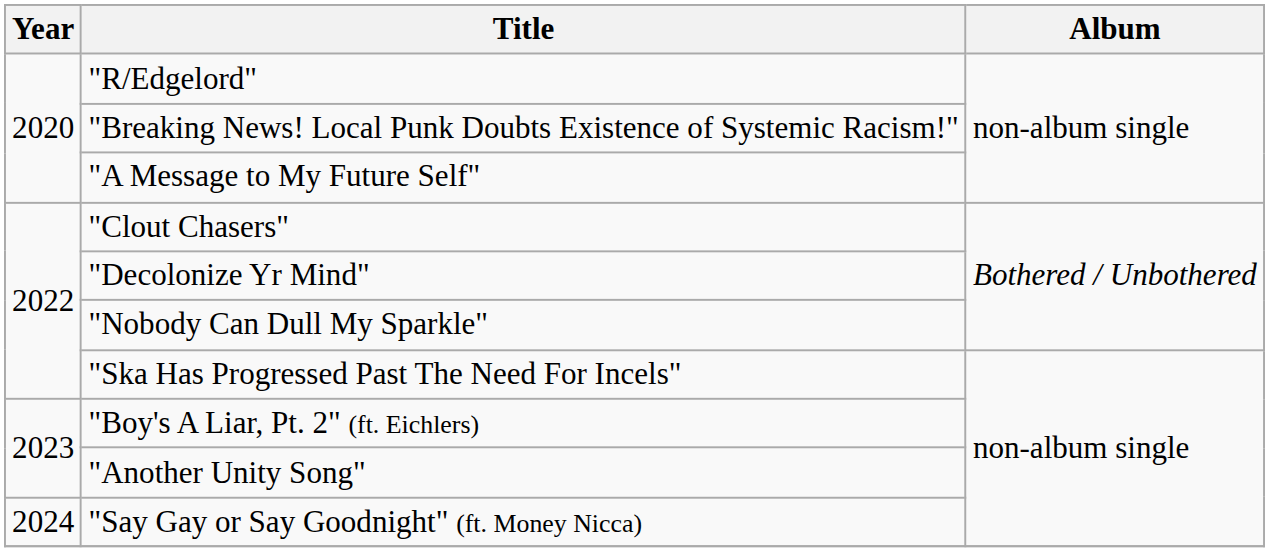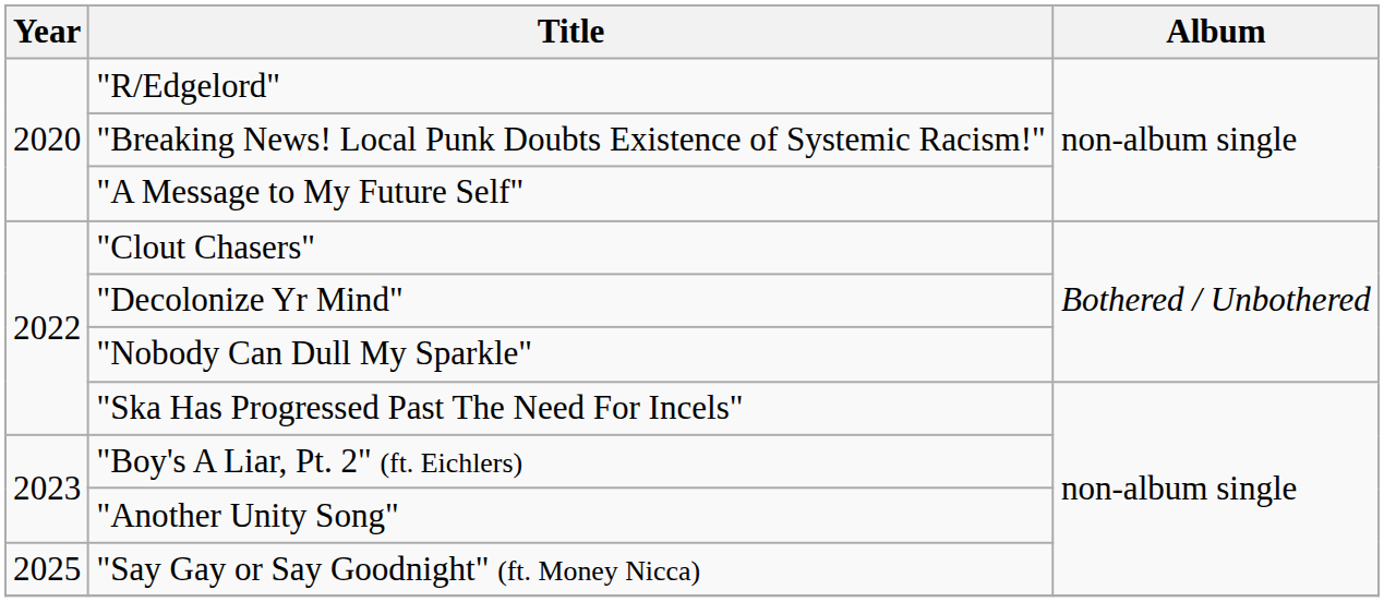 <table class="wikitable">
 <tr>
 <th>Year</th>
 <th>Title</th>
 <th>Album</th>
 </tr>
 <tr>
 <td rowspan="3">2020</td>
 <td>"R/Edgelord"</td>
 <td rowspan="3">non-album single</td>
 </tr>
 <tr>
 <td>"Breaking News! Local Punk Doubts Existence of Systemic Racism!"</td>
 </tr>
 <tr>
 <td>"A Message to My Future Self"</td>
 </tr>
 <tr>
 <td rowspan="4">2022</td>
 <td>"Clout Chasers"</td>
 <td rowspan="3"><em>Bothered / Unbothered</em></td>
 </tr>
 <tr>
 <td>"Decolonize Yr Mind"</td>
 </tr>
 <tr>
 <td>"Nobody Can Dull My Sparkle"</td>
 </tr>
 <tr>
 <td>"Ska Has Progressed Past The Need For Incels"</td>
 <td rowspan="4">non-album single</td>
 </tr>
 <tr>
 <td rowspan="2">2023</td>
 <td>"Boy's A Liar, Pt. 2" <small>(ft. Eichlers)</small></td>
 </tr>
 <tr>
 <td>"Another Unity Song"</td>
 </tr>
 <tr>
-<td>2024</td>
+<td>2025</td>
 <td>"Say Gay or Say Goodnight" <small>(ft. Money Nicca)</small></td>
 </tr>
 <tr>
 </tr>
 </table>
